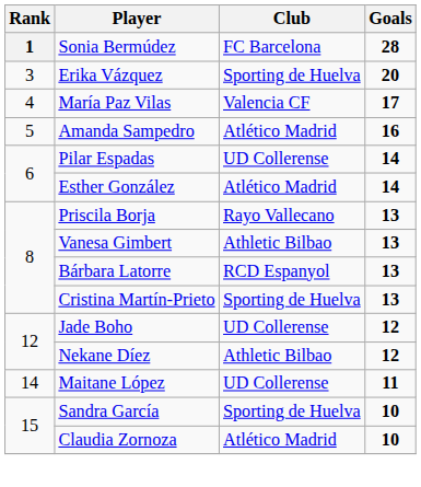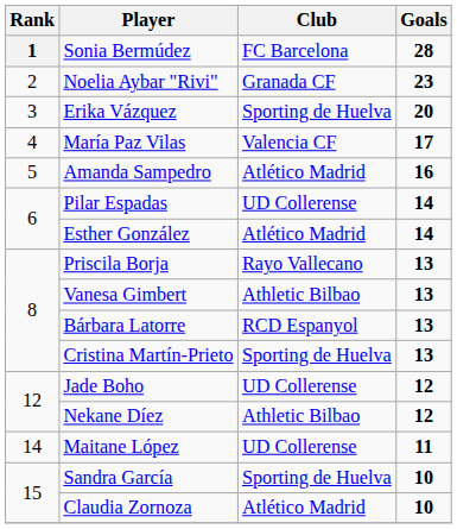 <table class="wikitable" style="text-align:center">
 <tr>
 <th>Rank</th>
 <th>Player</th>
 <th>Club</th>
 <th>Goals</th>
 </tr>
 <tr>
 <th>1</th>
 <td align="left"><a href='#'>Sonia Bermúdez</a></td>
 <td align="left"><a href='#'>FC Barcelona</a></td>
 <td><strong>28</strong></td>
+</tr>
+<tr>
+<td>2</td>
+<td align="left"><a href='#'>Noelia Aybar "Rivi"</a></td>
+<td align="left"><a href='#'>Granada CF</a></td>
+<td><strong>23</strong></td>
 </tr>
 <tr>
 <td>3</td>
 <td align="left"><a href='#'>Erika Vázquez</a></td>
 <td align="left"><a href='#'>Sporting de Huelva</a></td>
 <td><strong>20</strong></td>
 </tr>
 <tr>
 <td>4</td>
 <td align="left"><a href='#'>María Paz Vilas</a></td>
 <td align="left"><a href='#'>Valencia CF</a></td>
 <td><strong>17</strong></td>
 </tr>
 <tr>
 <td>5</td>
 <td align="left"><a href='#'>Amanda Sampedro</a></td>
 <td align="left"><a href='#'>Atlético Madrid</a></td>
 <td><strong>16</strong></td>
 </tr>
 <tr>
 <td rowspan="2">6</td>
 <td align="left"><a href='#'>Pilar Espadas</a></td>
 <td align="left"><a href='#'>UD Collerense</a></td>
 <td><strong>14</strong></td>
 </tr>
 <tr>
 <td align="left"><a href='#'>Esther González</a></td>
 <td align="left"><a href='#'>Atlético Madrid</a></td>
 <td><strong>14</strong></td>
 </tr>
 <tr>
 <td rowspan="4">8</td>
 <td align="left"><a href='#'>Priscila Borja</a></td>
 <td align="left"><a href='#'>Rayo Vallecano</a></td>
 <td><strong>13</strong></td>
 </tr>
 <tr>
 <td align="left"><a href='#'>Vanesa Gimbert</a></td>
 <td align="left"><a href='#'>Athletic Bilbao</a></td>
 <td><strong>13</strong></td>
 </tr>
 <tr>
 <td align="left"><a href='#'>Bárbara Latorre</a></td>
 <td align="left"><a href='#'>RCD Espanyol</a></td>
 <td><strong>13</strong></td>
 </tr>
 <tr>
 <td align="left"><a href='#'>Cristina Martín-Prieto</a></td>
 <td align="left"><a href='#'>Sporting de Huelva</a></td>
 <td><strong>13</strong></td>
 </tr>
 <tr>
 <td rowspan="2">12</td>
 <td align="left"><a href='#'>Jade Boho</a></td>
 <td align="left"><a href='#'>UD Collerense</a></td>
 <td><strong>12</strong></td>
 </tr>
 <tr>
 <td align="left"><a href='#'>Nekane Díez</a></td>
 <td align="left"><a href='#'>Athletic Bilbao</a></td>
 <td><strong>12</strong></td>
 </tr>
 <tr>
 <td>14</td>
 <td align="left"><a href='#'>Maitane López</a></td>
 <td align="left"><a href='#'>UD Collerense</a></td>
 <td><strong>11</strong></td>
 </tr>
 <tr>
 <td rowspan="2">15</td>
 <td align="left"><a href='#'>Sandra García</a></td>
 <td align="left"><a href='#'>Sporting de Huelva</a></td>
 <td><strong>10</strong></td>
 </tr>
 <tr>
 <td align="left"><a href='#'>Claudia Zornoza</a></td>
 <td align="left"><a href='#'>Atlético Madrid</a></td>
 <td><strong>10</strong></td>
 </tr>
 <tr>
 </tr>
 </table>
